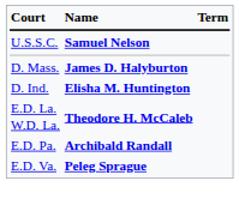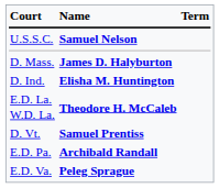 <table class="floatright" style="font-size:90%; width:auto; text-align:left; white-space:nowrap; margin-left:1em; margin-right:0; border: 1px solid #a2a9b1; border-spacing: 3px; background-color: #f8f9fa;">
 <tr>
 <th scope="col">Court</th>
 <th scope="col">Name</th>
 <th scope="col">Term</th>
 </tr>
 <tr>
 <th style="background:#000;" colspan="3"></th>
 </tr>
 <tr>
 <td><a href='#'>U.S.S.C.</a></td>
 <th><a href='#'>Samuel Nelson</a></th>
 <td></td>
 </tr>
 <tr>
 <th style="background:#D1D1D1;" colspan="3"></th>
 </tr>
 <tr>
 <td><a href='#'>D. Mass.</a></td>
 <th><a href='#'>James D. Halyburton</a></th>
 <td></td>
 </tr>
 <tr>
 <td><a href='#'>D. Ind.</a></td>
 <th><a href='#'>Elisha M. Huntington</a></th>
 <td></td>
 </tr>
 <tr>
 <td><a href='#'>E.D. La.</a><br><a href='#'>W.D. La.</a></td>
 <th><a href='#'>Theodore H. McCaleb</a></th>
 <td></td>
 </tr>
 <tr>
+<td><a href='#'>D. Vt.</a></td>
+<th><a href='#'>Samuel Prentiss</a></th>
+<td></td>
+</tr>
+<tr>
 <td><a href='#'>E.D. Pa.</a></td>
 <th><a href='#'>Archibald Randall</a></th>
 <td></td>
 </tr>
 <tr>
 <td><a href='#'>E.D. Va.</a></td>
 <th><a href='#'>Peleg Sprague</a></th>
 <td></td>
 </tr>
 </table>
